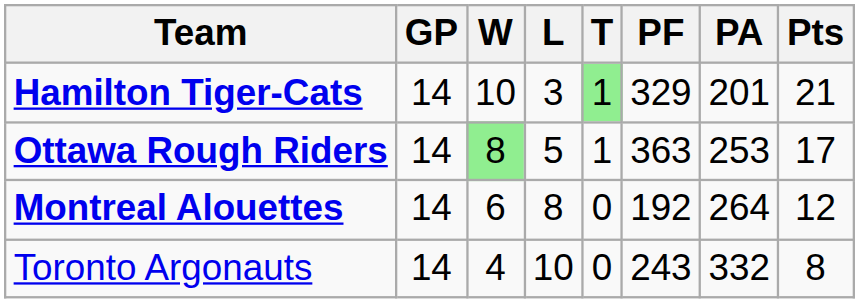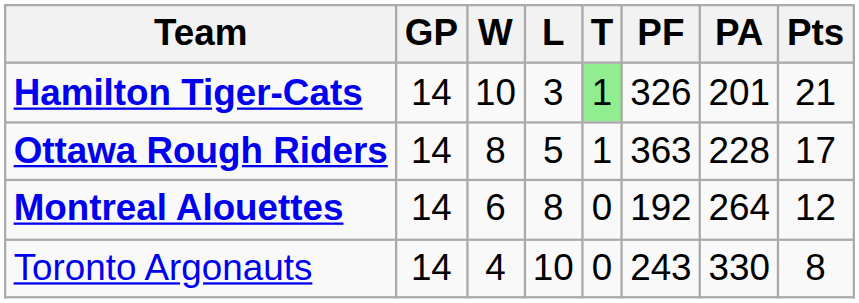 <table class="wikitable">
 <tr>
 <th>Team</th>
 <th>GP</th>
 <th>W</th>
 <th>L</th>
 <th>T</th>
 <th>PF</th>
 <th>PA</th>
 <th>Pts</th>
 </tr>
 <tr align="center">
 <td align="left"><strong><a href='#'>Hamilton Tiger-Cats</a></strong></td>
 <td>14</td>
 <td>10</td>
 <td>3</td>
 <td style="background: lightgreen;">1</td>
-<td>329</td>
+<td>326</td>
 <td>201</td>
 <td>21</td>
 </tr>
 <tr align="center">
 <td align="left"><strong><a href='#'>Ottawa Rough Riders</a></strong></td>
 <td>14</td>
-<td style="background: lightgreen;">8</td>
+<td>8</td>
 <td>5</td>
 <td>1</td>
 <td>363</td>
-<td>253</td>
+<td>228</td>
 <td>17</td>
 </tr>
 <tr align="center">
 <td align="left"><strong><a href='#'>Montreal Alouettes</a></strong></td>
 <td>14</td>
 <td>6</td>
 <td>8</td>
 <td>0</td>
 <td>192</td>
 <td>264</td>
 <td>12</td>
 </tr>
 <tr align="center">
 <td align="left"><a href='#'>Toronto Argonauts</a></td>
 <td>14</td>
 <td>4</td>
 <td>10</td>
 <td>0</td>
 <td>243</td>
-<td>332</td>
+<td>330</td>
 <td>8</td>
 </tr>
 </table>
